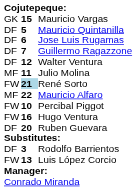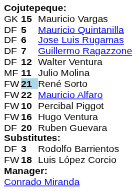 <table style="font-size: 90%" cellspacing="0" cellpadding="0">
 <tr>
 <td colspan="4"><strong>Cojutepeque:</strong></td>
 </tr>
 <tr>
 <th width="25"></th>
 <th width="25"></th>
 </tr>
 <tr>
 <td>GK</td>
 <td><strong>15</strong></td>
 <td> Mauricio Vargas</td>
 </tr>
 <tr>
 <td>DF</td>
 <td><strong>5</strong></td>
 <td> <a href='#'>Mauricio Quintanilla</a></td>
 </tr>
 <tr>
 <td>DF</td>
 <td><strong>6</strong></td>
 <td> <a href='#'>Jose Luis Rugamas</a></td>
 </tr>
 <tr>
 <td>DF</td>
 <td><strong>7</strong></td>
 <td> <a href='#'>Guillermo Ragazzone</a></td>
 </tr>
 <tr>
 <td>DF</td>
 <td><strong>12</strong></td>
 <td> Walter Ventura</td>
 </tr>
 <tr>
 <td>MF</td>
 <td><strong>11</strong></td>
 <td> Julio Molina</td>
 </tr>
 <tr>
 <td>FW</td>
 <td style="background: lightblue;"><strong>21</strong></td>
 <td> René Sorto</td>
 </tr>
 <tr>
-<td>MF</td>
+<td>FW</td>
 <td><strong>22</strong></td>
 <td> <a href='#'>Mauricio Alfaro</a></td>
 </tr>
 <tr>
 <td>FW</td>
 <td><strong>10</strong></td>
 <td> Percibal Piggot</td>
 </tr>
 <tr>
 <td>FW</td>
 <td><strong>16</strong></td>
 <td> Hugo Ventura</td>
 </tr>
 <tr>
 <td>DF</td>
 <td><strong>20</strong></td>
 <td> Ruben Guevara</td>
 </tr>
 <tr>
 <td colspan=3><strong>Substitutes:</strong></td>
 </tr>
 <tr>
 <td>DF</td>
 <td><strong>3</strong></td>
 <td> Rodolfo Barrientos</td>
 </tr>
 <tr>
 <td>FW</td>
-<td><strong>13</strong></td>
+<td><strong>18</strong></td>
 <td> Luis López Corcio</td>
 </tr>
 <tr>
 <td colspan=3><strong>Manager:</strong></td>
 </tr>
 <tr>
 <td colspan=4> <a href='#'>Conrado Miranda</a></td>
 </tr>
 </table>
